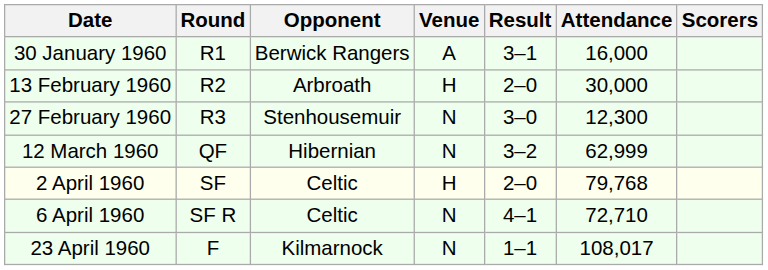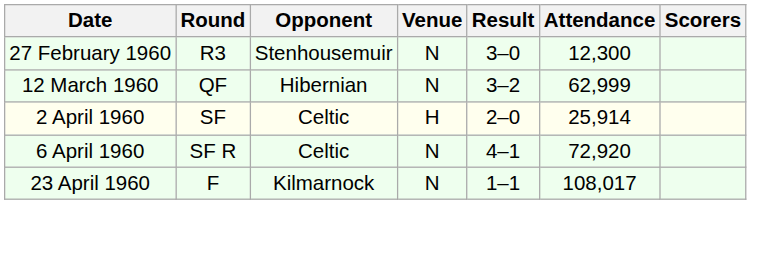 <table class="wikitable sortable" style="font-size:100%; text-align:center">
 <tr>
 <th>Date</th>
 <th>Round</th>
 <th>Opponent</th>
 <th>Venue</th>
 <th>Result</th>
 <th>Attendance</th>
 <th>Scorers</th>
-</tr>
-<tr bgcolor = "#EEFFEE">
-<td>30 January 1960</td>
-<td>R1</td>
-<td>Berwick Rangers</td>
-<td>A</td>
-<td>3–1</td>
-<td>16,000</td>
-<td></td>
-</tr>
-<tr bgcolor = "#EEFFEE">
-<td>13 February 1960</td>
-<td>R2</td>
-<td>Arbroath</td>
-<td>H</td>
-<td>2–0</td>
-<td>30,000</td>
-<td></td>
 </tr>
 <tr bgcolor = "#EEFFEE">
 <td>27 February 1960</td>
 <td>R3</td>
 <td>Stenhousemuir</td>
 <td>N</td>
 <td>3–0</td>
 <td>12,300</td>
 <td></td>
 </tr>
 <tr bgcolor = "#EEFFEE">
 <td>12 March 1960</td>
 <td>QF</td>
 <td>Hibernian</td>
 <td>N</td>
 <td>3–2</td>
 <td>62,999</td>
 <td></td>
 </tr>
 <tr bgcolor = "#FFFFEE">
 <td>2 April 1960</td>
 <td>SF</td>
 <td>Celtic</td>
 <td>H</td>
 <td>2–0</td>
-<td>79,768</td>
+<td>25,914</td>
 <td></td>
 </tr>
 <tr bgcolor = "#EEFFEE">
 <td>6 April 1960</td>
 <td>SF R</td>
 <td>Celtic</td>
 <td>N</td>
 <td>4–1</td>
-<td>72,710</td>
+<td>72,920</td>
 <td></td>
 </tr>
 <tr bgcolor = "#EEFFEE">
 <td>23 April 1960</td>
 <td>F</td>
 <td>Kilmarnock</td>
 <td>N</td>
 <td>1–1</td>
 <td>108,017</td>
 <td></td>
 </tr>
 </table>
